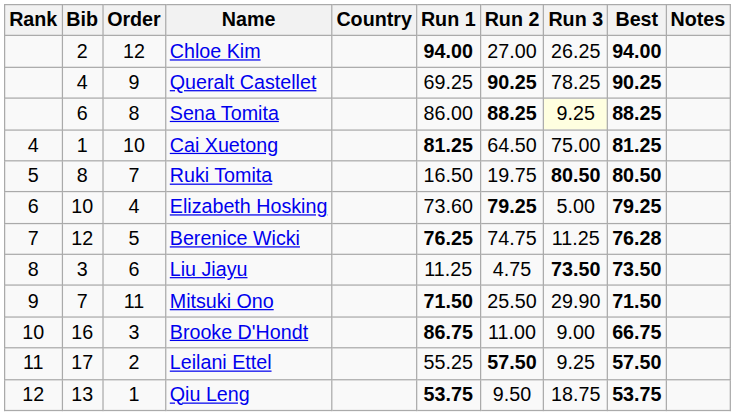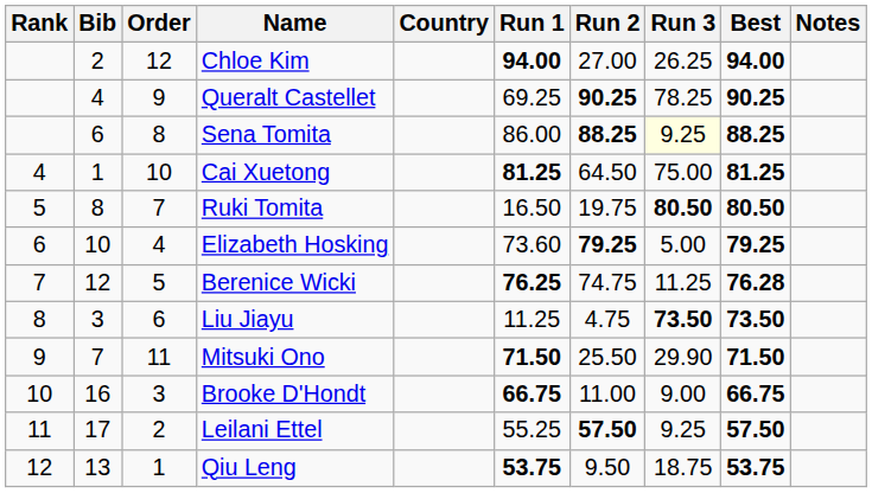 <table class="wikitable sortable" style="text-align:center">
 <tr>
 <th>Rank</th>
 <th>Bib</th>
 <th>Order</th>
 <th>Name</th>
 <th>Country</th>
 <th>Run 1</th>
 <th>Run 2</th>
 <th>Run 3</th>
 <th>Best</th>
 <th>Notes</th>
 </tr>
 <tr>
 <td></td>
 <td>2</td>
 <td>12</td>
 <td align=left><a href='#'>Chloe Kim</a></td>
 <td align=left></td>
 <td><strong>94.00</strong></td>
 <td>27.00</td>
 <td>26.25</td>
 <td><strong>94.00</strong></td>
 <td></td>
 </tr>
 <tr>
 <td></td>
 <td>4</td>
 <td>9</td>
 <td align=left><a href='#'>Queralt Castellet</a></td>
 <td align=left></td>
 <td>69.25</td>
 <td><strong>90.25</strong></td>
 <td>78.25</td>
 <td><strong>90.25</strong></td>
 <td></td>
 </tr>
 <tr>
 <td></td>
 <td>6</td>
 <td>8</td>
 <td align=left><a href='#'>Sena Tomita</a></td>
 <td align=left></td>
 <td>86.00</td>
 <td><strong>88.25</strong></td>
 <td style="background: lightyellow;">9.25</td>
 <td><strong>88.25</strong></td>
 <td></td>
 </tr>
 <tr>
 <td>4</td>
 <td>1</td>
 <td>10</td>
 <td align=left><a href='#'>Cai Xuetong</a></td>
 <td align=left></td>
 <td><strong>81.25</strong></td>
 <td>64.50</td>
 <td>75.00</td>
 <td><strong>81.25</strong></td>
 <td></td>
 </tr>
 <tr>
 <td>5</td>
 <td>8</td>
 <td>7</td>
 <td align=left><a href='#'>Ruki Tomita</a></td>
 <td align=left></td>
 <td>16.50</td>
 <td>19.75</td>
 <td><strong>80.50</strong></td>
 <td><strong>80.50</strong></td>
 <td></td>
 </tr>
 <tr>
 <td>6</td>
 <td>10</td>
 <td>4</td>
 <td align=left><a href='#'>Elizabeth Hosking</a></td>
 <td align=left></td>
 <td>73.60</td>
 <td><strong>79.25</strong></td>
 <td>5.00</td>
 <td><strong>79.25</strong></td>
 <td></td>
 </tr>
 <tr>
 <td>7</td>
 <td>12</td>
 <td>5</td>
 <td align=left><a href='#'>Berenice Wicki</a></td>
 <td align=left></td>
 <td><strong>76.25</strong></td>
 <td>74.75</td>
 <td>11.25</td>
 <td><strong>76.28</strong></td>
 <td></td>
 </tr>
 <tr>
 <td>8</td>
 <td>3</td>
 <td>6</td>
 <td align=left><a href='#'>Liu Jiayu</a></td>
 <td align=left></td>
 <td>11.25</td>
 <td>4.75</td>
 <td><strong>73.50</strong></td>
 <td><strong>73.50</strong></td>
 <td></td>
 </tr>
 <tr>
 <td>9</td>
 <td>7</td>
 <td>11</td>
 <td align=left><a href='#'>Mitsuki Ono</a></td>
 <td align=left></td>
 <td><strong>71.50</strong></td>
 <td>25.50</td>
 <td>29.90</td>
 <td><strong>71.50</strong></td>
 <td></td>
 </tr>
 <tr>
 <td>10</td>
 <td>16</td>
 <td>3</td>
 <td align=left><a href='#'>Brooke D'Hondt</a></td>
 <td align=left></td>
-<td><strong>86.75</strong></td>
+<td><strong>66.75</strong></td>
 <td>11.00</td>
 <td>9.00</td>
 <td><strong>66.75</strong></td>
 <td></td>
 </tr>
 <tr>
 <td>11</td>
 <td>17</td>
 <td>2</td>
 <td align=left><a href='#'>Leilani Ettel</a></td>
 <td align=left></td>
 <td>55.25</td>
 <td><strong>57.50</strong></td>
 <td>9.25</td>
 <td><strong>57.50</strong></td>
 <td></td>
 </tr>
 <tr>
 <td>12</td>
 <td>13</td>
 <td>1</td>
 <td align=left><a href='#'>Qiu Leng</a></td>
 <td align=left></td>
 <td><strong>53.75</strong></td>
 <td>9.50</td>
 <td>18.75</td>
 <td><strong>53.75</strong></td>
 <td></td>
 </tr>
 </table>
